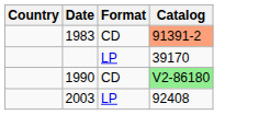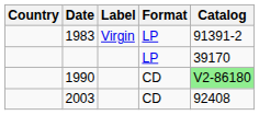 <table class="wikitable" style="font-size:85%;">
 <tr>
 <th>Country</th>
 <th>Date</th>
+<th>Label</th>
 <th>Format</th>
 <th>Catalog</th>
 </tr>
 <tr>
 <td></td>
 <td>1983</td>
-<td>CD</td>
-<td style="background: lightsalmon;">91391-2</td>
+<td><a href='#'>Virgin</a></td>
+<td><a href='#'>LP</a></td>
+<td>91391-2</td>
 </tr>
 <tr>
+<td></td>
 <td></td>
 <td></td>
 <td><a href='#'>LP</a></td>
 <td>39170</td>
 </tr>
 <tr>
 <td></td>
 <td>1990</td>
+<td></td>
 <td>CD</td>
 <td style="background: lightgreen;">V2-86180</td>
 </tr>
 <tr>
 <td></td>
 <td>2003</td>
-<td><a href='#'>LP</a></td>
+<td></td>
+<td>CD</td>
 <td>92408</td>
 </tr>
 </table>
